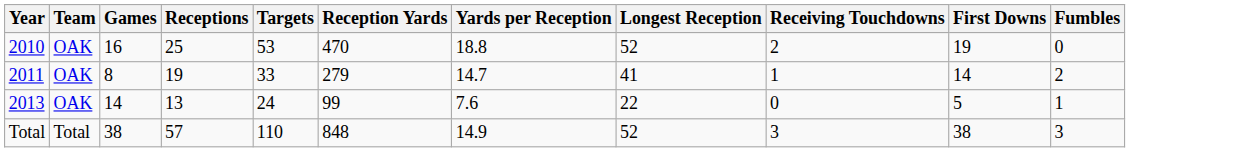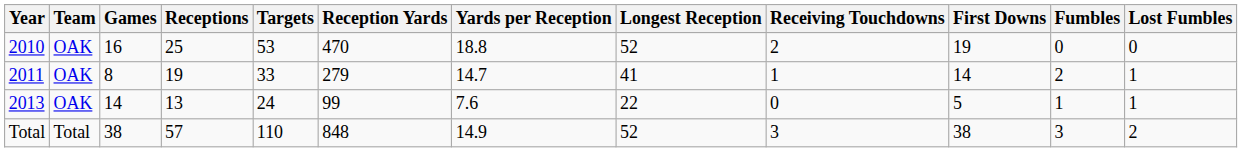 <table class="wikitable">
 <tr>
 <th>Year</th>
 <th>Team</th>
 <th>Games</th>
 <th>Receptions</th>
 <th>Targets</th>
 <th>Reception Yards</th>
 <th>Yards per Reception</th>
 <th>Longest Reception</th>
 <th>Receiving Touchdowns</th>
 <th>First Downs</th>
 <th>Fumbles</th>
+<th>Lost Fumbles</th>
 </tr>
 <tr>
 <td><a href='#'>2010</a></td>
 <td><a href='#'>OAK</a></td>
 <td>16</td>
 <td>25</td>
 <td>53</td>
 <td>470</td>
 <td>18.8</td>
 <td>52</td>
 <td>2</td>
 <td>19</td>
+<td>0</td>
 <td>0</td>
 </tr>
 <tr>
 <td><a href='#'>2011</a></td>
 <td><a href='#'>OAK</a></td>
 <td>8</td>
 <td>19</td>
 <td>33</td>
 <td>279</td>
 <td>14.7</td>
 <td>41</td>
 <td>1</td>
 <td>14</td>
 <td>2</td>
+<td>1</td>
 </tr>
 <tr>
 <td><a href='#'>2013</a></td>
 <td><a href='#'>OAK</a></td>
 <td>14</td>
 <td>13</td>
 <td>24</td>
 <td>99</td>
 <td>7.6</td>
 <td>22</td>
 <td>0</td>
 <td>5</td>
+<td>1</td>
 <td>1</td>
 </tr>
 <tr>
 <td>Total</td>
 <td>Total</td>
 <td>38</td>
 <td>57</td>
 <td>110</td>
 <td>848</td>
 <td>14.9</td>
 <td>52</td>
 <td>3</td>
 <td>38</td>
 <td>3</td>
+<td>2</td>
 </tr>
 </table>
